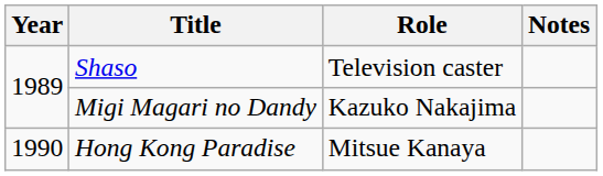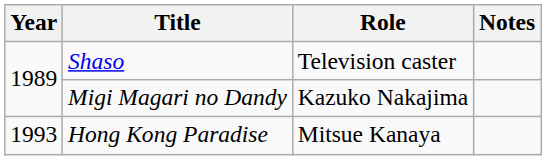 <table class="wikitable">
 <tr>
 <th>Year</th>
 <th>Title</th>
 <th>Role</th>
 <th>Notes</th>
 </tr>
 <tr>
 <td rowspan="2">1989</td>
 <td><em><a href='#'>Shaso</a></em></td>
 <td>Television caster</td>
 <td></td>
 </tr>
 <tr>
 <td><em>Migi Magari no Dandy</em></td>
 <td>Kazuko Nakajima</td>
 <td></td>
 </tr>
 <tr>
-<td>1990</td>
+<td>1993</td>
 <td><em>Hong Kong Paradise</em></td>
 <td>Mitsue Kanaya</td>
 <td></td>
 </tr>
 </table>
